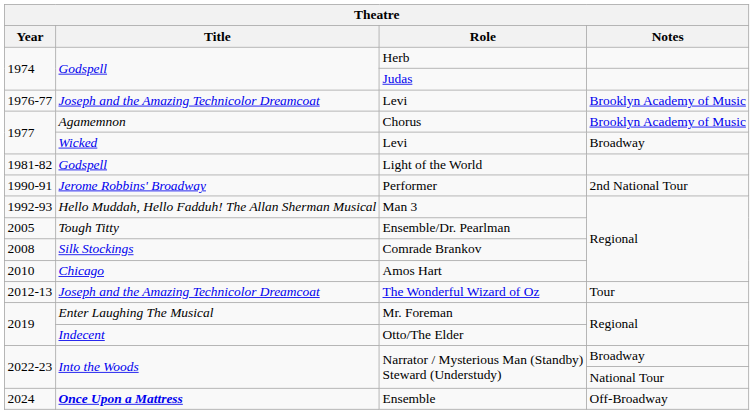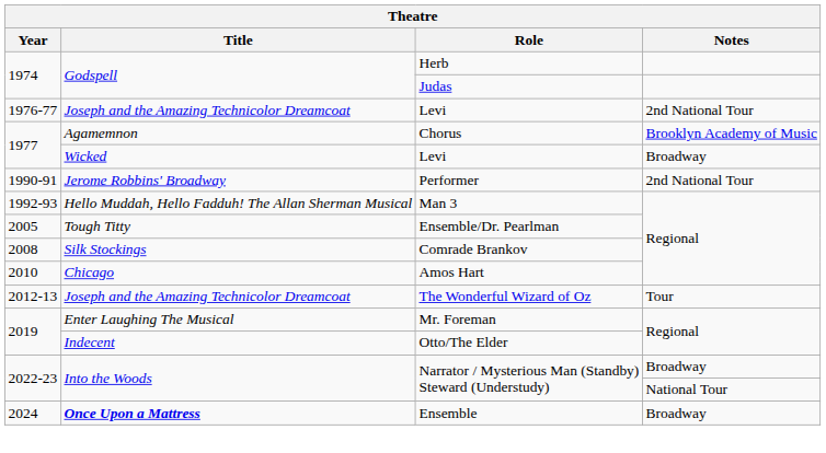 <table class="wikitable sortable">
 <tr>
 <th align="center" colspan=4>Theatre</th>
 </tr>
 <tr>
 <th>Year</th>
 <th>Title</th>
 <th>Role</th>
 <th>Notes</th>
 </tr>
 <tr>
 <td rowspan=2>1974</td>
 <td rowspan=2><em><a href='#'>Godspell</a></em></td>
 <td>Herb</td>
 <td></td>
 </tr>
 <tr>
 <td><a href='#'>Judas</a></td>
 <td></td>
 </tr>
 <tr>
 <td>1976-77</td>
 <td><em><a href='#'>Joseph and the Amazing Technicolor Dreamcoat</a></em></td>
 <td>Levi</td>
-<td><a href='#'>Brooklyn Academy of Music</a></td>
+<td>2nd National Tour</td>
 </tr>
 <tr>
 <td rowspan=2>1977</td>
 <td><em>Agamemnon</em></td>
 <td>Chorus</td>
 <td><a href='#'>Brooklyn Academy of Music</a></td>
 </tr>
 <tr>
 <td><em><a href='#'>Wicked</a></em></td>
 <td>Levi</td>
 <td>Broadway</td>
-</tr>
-<tr>
-<td>1981-82</td>
-<td><em><a href='#'>Godspell</a></em></td>
-<td>Light of the World</td>
-<td></td>
 </tr>
 <tr>
 <td>1990-91</td>
 <td><em><a href='#'>Jerome Robbins' Broadway</a></em></td>
 <td>Performer</td>
 <td>2nd National Tour</td>
 </tr>
 <tr>
 <td>1992-93</td>
 <td><em>Hello Muddah, Hello Fadduh! The Allan Sherman Musical</em></td>
 <td>Man 3</td>
 <td rowspan=4>Regional</td>
 </tr>
 <tr>
 <td>2005</td>
 <td><em>Tough Titty</em></td>
 <td>Ensemble/Dr. Pearlman</td>
 </tr>
 <tr>
 <td>2008</td>
 <td><em><a href='#'>Silk Stockings</a></em></td>
 <td>Comrade Brankov</td>
 </tr>
 <tr>
 <td>2010</td>
 <td><em><a href='#'>Chicago</a></em></td>
 <td>Amos Hart</td>
 </tr>
 <tr>
 <td>2012-13</td>
 <td><em><a href='#'>Joseph and the Amazing Technicolor Dreamcoat</a></em></td>
 <td><a href='#'>The Wonderful Wizard of Oz</a></td>
 <td>Tour</td>
 </tr>
 <tr>
 <td rowspan=2>2019</td>
 <td><em>Enter Laughing The Musical</em></td>
 <td>Mr. Foreman</td>
 <td rowspan=2>Regional</td>
 </tr>
 <tr>
 <td><em><a href='#'>Indecent</a></em></td>
 <td>Otto/The Elder</td>
 </tr>
 <tr>
 <td rowspan=2>2022-23</td>
 <td rowspan=2><em><a href='#'>Into the Woods</a></em></td>
 <td rowspan=2>Narrator / Mysterious Man (Standby)<br>Steward (Understudy)</td>
 <td>Broadway</td>
 </tr>
 <tr>
 <td>National Tour</td>
 </tr>
 <tr>
 <td>2024</td>
 <td><strong><em><a href='#'>Once Upon a Mattress</a></em></strong></td>
 <td>Ensemble</td>
-<td>Off-Broadway</td>
+<td>Broadway</td>
 </tr>
 </table>
